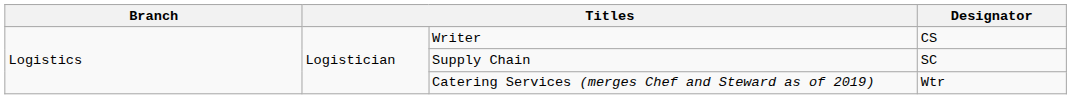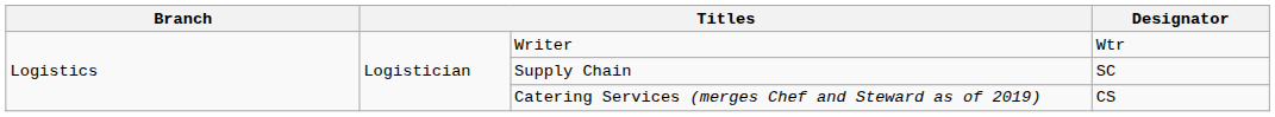 <table class="wikitable" style="width:80%; margin:auto;">
 <tr>
 <th style="width:20%">Branch</th>
 <th style="width:40%" colspan="2">Titles</th>
 <th style="width:10%">Designator</th>
 </tr>
 <tr>
 <td rowspan="3">Logistics</td>
 <td rowspan="3">Logistician</td>
 <td>Writer</td>
-<td>CS</td>
+<td>Wtr</td>
 </tr>
 <tr>
 <td>Supply Chain</td>
 <td>SC</td>
 </tr>
 <tr>
 <td>Catering Services <em>(merges Chef and Steward as of 2019)</em></td>
-<td>Wtr</td>
+<td>CS</td>
 </tr>
 </table>
